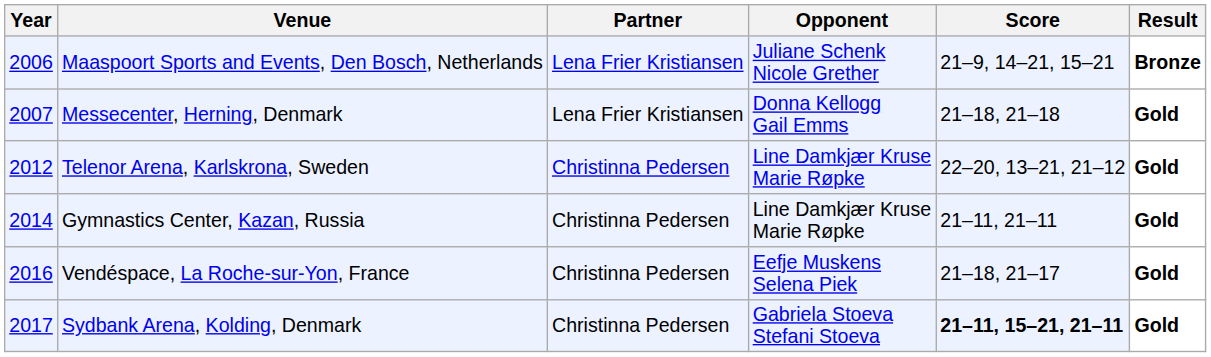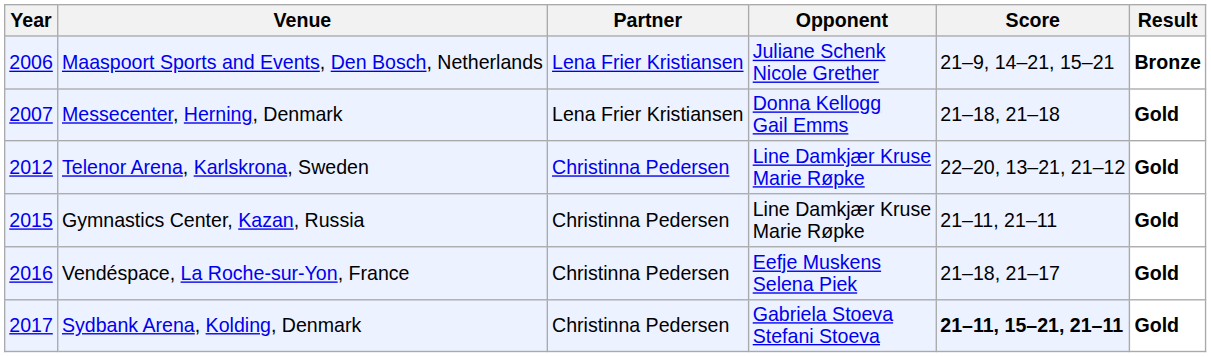 <table class="sortable wikitable" style="font-size: 90%;">
 <tr>
 <th>Year</th>
 <th>Venue</th>
 <th>Partner</th>
 <th>Opponent</th>
 <th>Score</th>
 <th>Result</th>
 </tr>
 <tr style="background:#ECF2FF">
 <td align="center"><a href='#'>2006</a></td>
 <td align="left"><a href='#'>Maaspoort Sports and Events</a>, <a href='#'>Den Bosch</a>, Netherlands</td>
 <td align="left"> <a href='#'>Lena Frier Kristiansen</a></td>
 <td align="left"> <a href='#'>Juliane Schenk</a><br> <a href='#'>Nicole Grether</a></td>
 <td align="left">21–9, 14–21, 15–21</td>
 <td style="text-align:left; background:white"> <strong>Bronze</strong></td>
 </tr>
 <tr style="background:#ECF2FF">
 <td align="center"><a href='#'>2007</a></td>
 <td align="left"><a href='#'>Messecenter</a>, <a href='#'>Herning</a>, Denmark</td>
 <td align="left"> Lena Frier Kristiansen</td>
 <td align="left"> <a href='#'>Donna Kellogg</a><br> <a href='#'>Gail Emms</a></td>
 <td align="left">21–18, 21–18</td>
 <td style="text-align:left; background:white"> <strong>Gold</strong></td>
 </tr>
 <tr style="background:#ECF2FF">
 <td align="center"><a href='#'>2012</a></td>
 <td align="left"><a href='#'>Telenor Arena</a>, <a href='#'>Karlskrona</a>, Sweden</td>
 <td align="left"> <a href='#'>Christinna Pedersen</a></td>
 <td align="left"> <a href='#'>Line Damkjær Kruse</a><br> <a href='#'>Marie Røpke</a></td>
 <td align="left">22–20, 13–21, 21–12</td>
 <td style="text-align:left; background:white"> <strong>Gold</strong></td>
 </tr>
 <tr style="background:#ECF2FF">
-<td align="center"><a href='#'>2014</a></td>
+<td align="center"><a href='#'>2015</a></td>
 <td align="left">Gymnastics Center, <a href='#'>Kazan</a>, Russia</td>
 <td align="left"> Christinna Pedersen</td>
 <td align="left"> Line Damkjær Kruse<br> Marie Røpke</td>
 <td align="left">21–11, 21–11</td>
 <td style="text-align:left; background:white"> <strong>Gold</strong></td>
 </tr>
 <tr style="background:#ECF2FF">
 <td align="center"><a href='#'>2016</a></td>
 <td align="left">Vendéspace, <a href='#'>La Roche-sur-Yon</a>, France</td>
 <td align="left"> Christinna Pedersen</td>
 <td align="left"> <a href='#'>Eefje Muskens</a><br> <a href='#'>Selena Piek</a></td>
 <td align="left">21–18, 21–17</td>
 <td style="text-align:left; background:white"> <strong>Gold</strong></td>
 </tr>
 <tr style="background:#ECF2FF">
 <td align="center"><a href='#'>2017</a></td>
 <td align="left"><a href='#'>Sydbank Arena</a>, <a href='#'>Kolding</a>, Denmark</td>
 <td align="left"> Christinna Pedersen</td>
 <td align="left"> <a href='#'>Gabriela Stoeva</a><br> <a href='#'>Stefani Stoeva</a></td>
 <td align="left"><strong>21–11, 15–21, 21–11</strong></td>
 <td style="text-align:left; background:white"> <strong>Gold</strong></td>
 </tr>
 </table>
